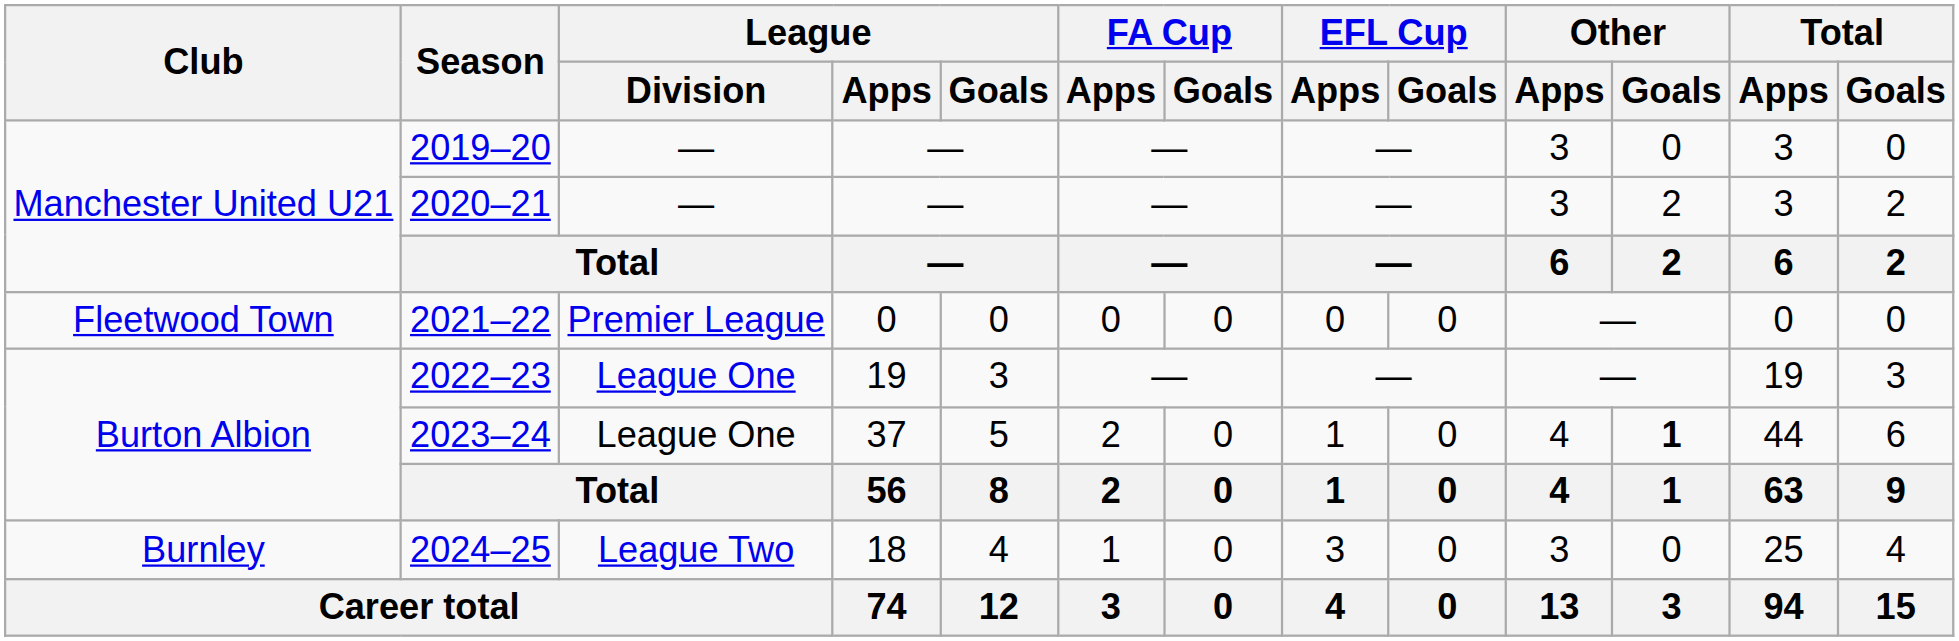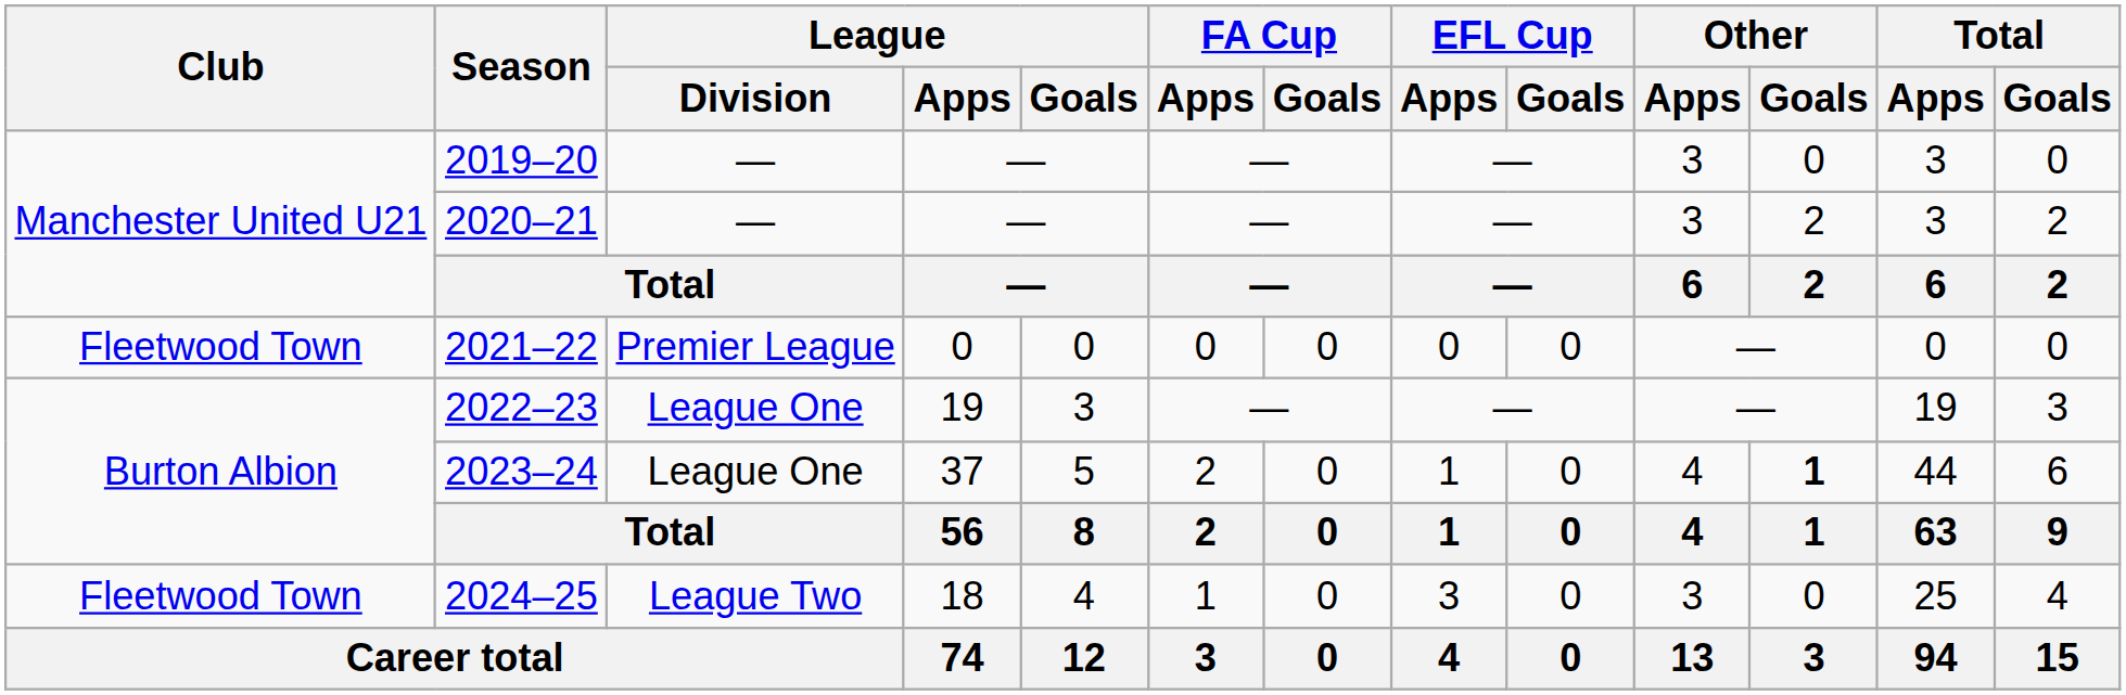 <table class="wikitable" style="text-align: center;">
 <tr>
 <th rowspan="2">Club</th>
 <th rowspan="2">Season</th>
 <th colspan="3">League</th>
 <th colspan="2"><a href='#'>FA Cup</a></th>
 <th colspan="2"><a href='#'>EFL Cup</a></th>
 <th colspan="2">Other</th>
 <th colspan="2">Total</th>
 </tr>
 <tr>
 <th>Division</th>
 <th>Apps</th>
 <th>Goals</th>
 <th>Apps</th>
 <th>Goals</th>
 <th>Apps</th>
 <th>Goals</th>
 <th>Apps</th>
 <th>Goals</th>
 <th>Apps</th>
 <th>Goals</th>
 </tr>
 <tr>
 <td rowspan=3><a href='#'>Manchester United U21</a></td>
 <td><a href='#'>2019–20</a></td>
 <td colspan=1>—</td>
 <td colspan=2>—</td>
 <td colspan=2>—</td>
 <td colspan=2>—</td>
 <td>3</td>
 <td>0</td>
 <td>3</td>
 <td>0</td>
 </tr>
 <tr>
 <td><a href='#'>2020–21</a></td>
 <td colspan=1>—</td>
 <td colspan=2>—</td>
 <td colspan=2>—</td>
 <td colspan=2>—</td>
 <td>3</td>
 <td>2</td>
 <td>3</td>
 <td>2</td>
 </tr>
 <tr>
 <th colspan=2>Total</th>
 <th colspan=2>—</th>
 <th colspan=2>—</th>
 <th colspan=2>—</th>
 <th>6</th>
 <th>2</th>
 <th>6</th>
 <th>2</th>
 </tr>
 <tr>
 <td><a href='#'>Fleetwood Town</a></td>
 <td><a href='#'>2021–22</a></td>
 <td><a href='#'>Premier League</a></td>
 <td>0</td>
 <td>0</td>
 <td>0</td>
 <td>0</td>
 <td>0</td>
 <td>0</td>
 <td colspan=2>—</td>
 <td>0</td>
 <td>0</td>
 </tr>
 <tr>
 <td rowspan=3><a href='#'>Burton Albion</a></td>
 <td><a href='#'>2022–23</a></td>
 <td><a href='#'>League One</a></td>
 <td>19</td>
 <td>3</td>
 <td colspan=2>—</td>
 <td colspan=2>—</td>
 <td colspan=2>—</td>
 <td>19</td>
 <td>3</td>
 </tr>
 <tr>
 <td><a href='#'>2023–24</a></td>
 <td>League One</td>
 <td>37</td>
 <td>5</td>
 <td>2</td>
 <td>0</td>
 <td>1</td>
 <td>0</td>
 <td>4</td>
 <td><strong>1</strong></td>
 <td>44</td>
 <td>6</td>
 </tr>
 <tr>
 <th colspan=2>Total</th>
 <th>56</th>
 <th>8</th>
 <th>2</th>
 <th>0</th>
 <th>1</th>
 <th>0</th>
 <th>4</th>
 <th>1</th>
 <th>63</th>
 <th>9</th>
 </tr>
 <tr>
-<td><a href='#'>Burnley</a></td>
+<td><a href='#'>Fleetwood Town</a></td>
 <td><a href='#'>2024–25</a></td>
 <td><a href='#'>League Two</a></td>
 <td>18</td>
 <td>4</td>
 <td>1</td>
 <td>0</td>
 <td>3</td>
 <td>0</td>
 <td>3</td>
 <td>0</td>
 <td>25</td>
 <td>4</td>
 </tr>
 <tr>
 <th colspan="3">Career total</th>
 <th>74</th>
 <th>12</th>
 <th>3</th>
 <th>0</th>
 <th>4</th>
 <th>0</th>
 <th>13</th>
 <th>3</th>
 <th>94</th>
 <th>15</th>
 </tr>
 </table>
